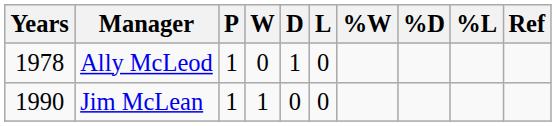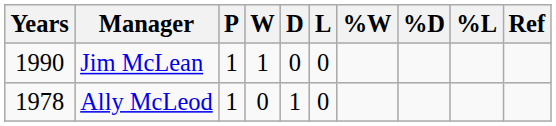 <table class="wikitable sortable" style="text-align:center">
 <tr>
 <th>Years</th>
 <th>Manager</th>
 <th>P</th>
 <th>W</th>
 <th>D</th>
 <th>L</th>
 <th>%W</th>
 <th>%D</th>
 <th>%L</th>
 <th class="wikitable unsortable">Ref</th>
 </tr>
 <tr>
+<td>1990</td>
+<td style="text-align:left;"><a href='#'>Jim McLean</a></td>
+<td>1</td>
+<td>1</td>
+<td>0</td>
+<td>0</td>
+<td></td>
+<td></td>
+<td></td>
+<td></td>
+</tr>
+<tr>
 <td>1978</td>
 <td style="text-align:left;"><a href='#'>Ally McLeod</a></td>
 <td>1</td>
 <td>0</td>
 <td>1</td>
 <td>0</td>
 <td></td>
 <td></td>
 <td></td>
 <td></td>
 </tr>
-<tr>
-<td>1990</td>
-<td style="text-align:left;"><a href='#'>Jim McLean</a></td>
-<td>1</td>
-<td>1</td>
-<td>0</td>
-<td>0</td>
-<td></td>
-<td></td>
-<td></td>
-<td></td>
-</tr>
 </table>
